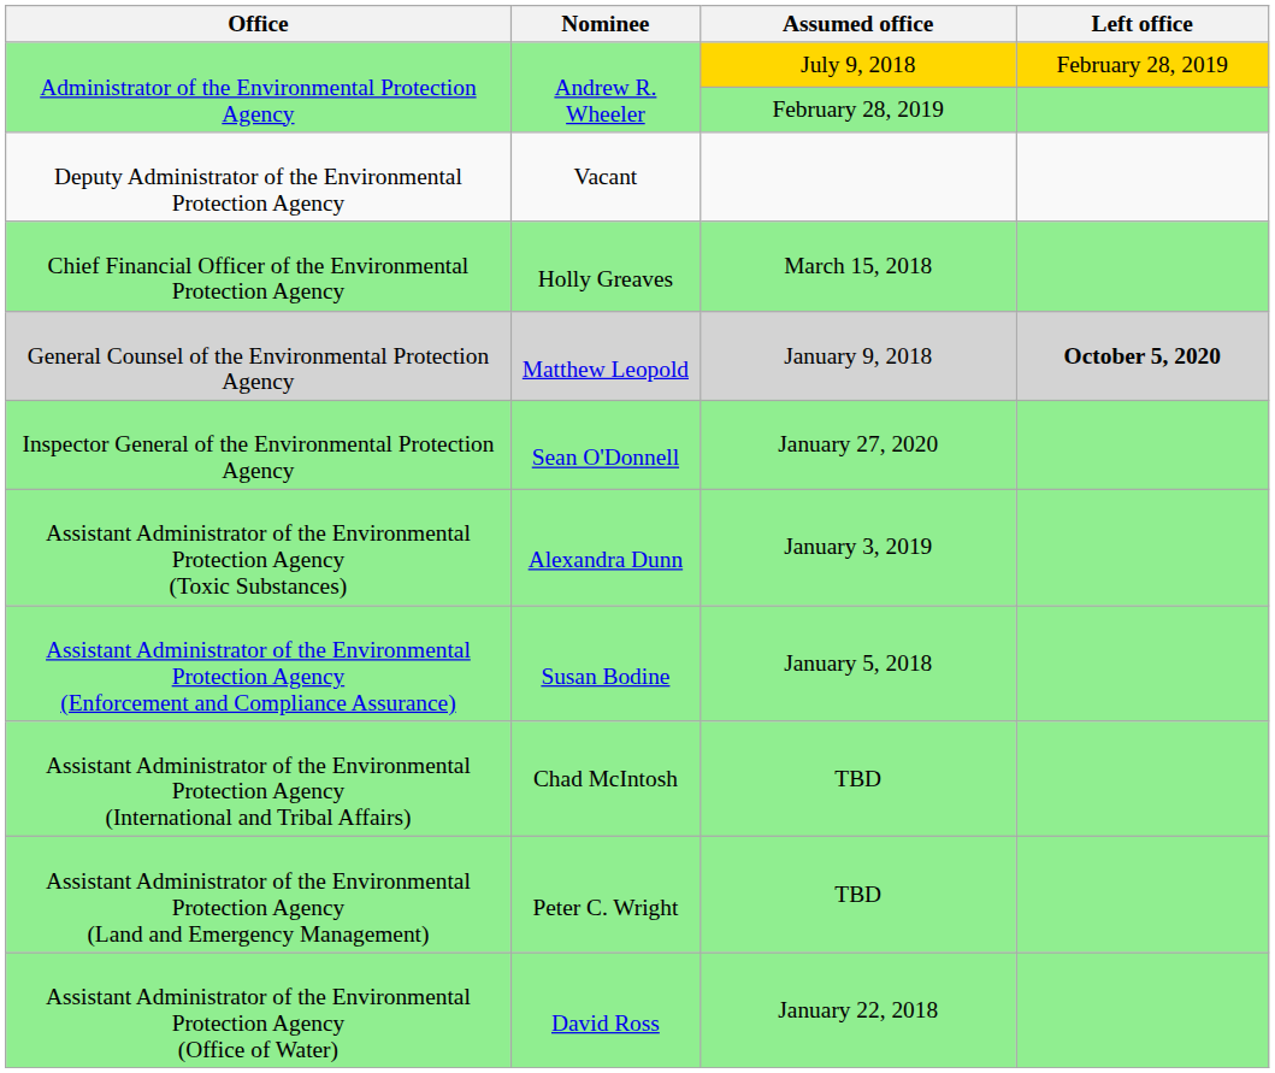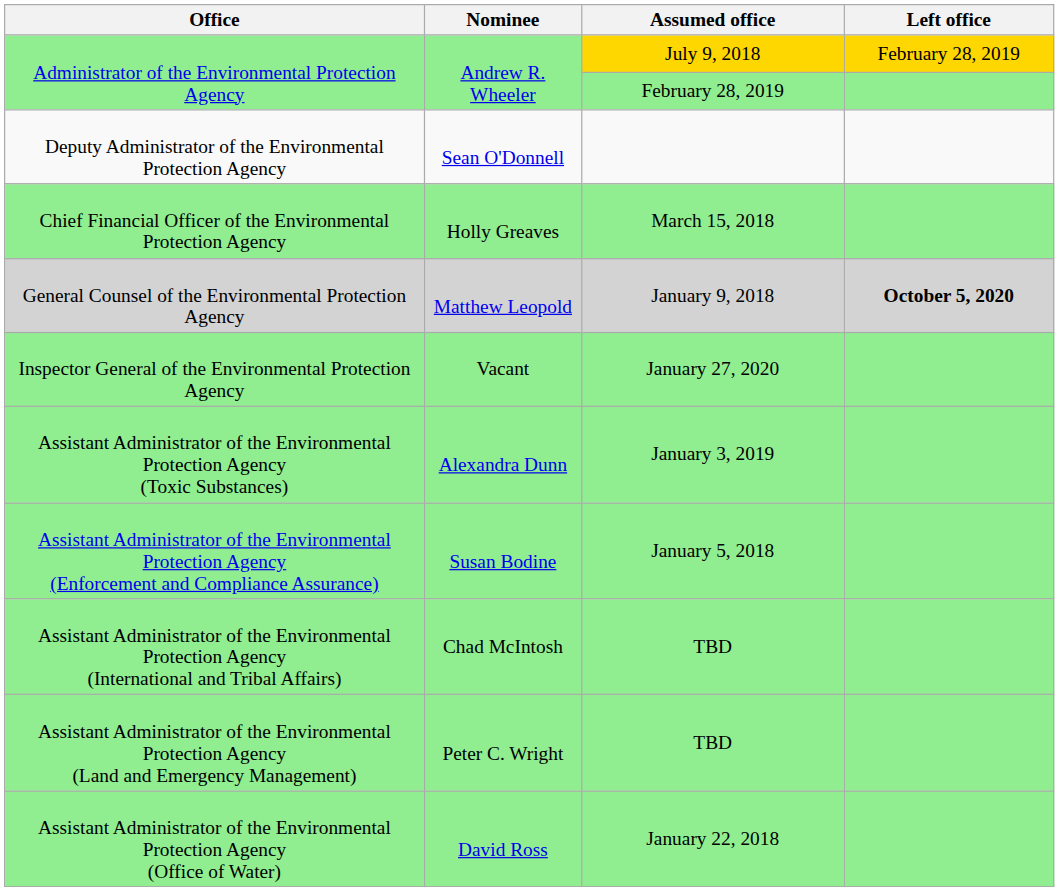 <table class="wikitable sortable" style="text-align:center">
 <tr>
 <th style="width:40%;">Office</th>
 <th style="width:15%;">Nominee</th>
 <th style="width:25%;" data-sort- type="date">Assumed office</th>
 <th style="width:20%;" data-sort- type="date">Left office</th>
 </tr>
 <tr>
 <td rowspan="2" style="background:lightgreen"><br><a href='#'>Administrator of the Environmental Protection Agency</a></td>
 <td rowspan="2" style="background:lightgreen"><br><a href='#'>Andrew R. Wheeler</a></td>
 <td style="background:gold">July 9, 2018<br></td>
 <td style="background:gold">February 28, 2019</td>
 </tr>
 <tr>
 <td style="background:lightgreen">February 28, 2019<br></td>
 <td style="background:lightgreen"></td>
 </tr>
 <tr>
 <td><br>Deputy Administrator of the Environmental Protection Agency</td>
-<td>Vacant</td>
+<td><br><a href='#'>Sean O'Donnell</a></td>
 <td></td>
 <td></td>
 </tr>
 <tr style="background:lightgreen;">
 <td><br>Chief Financial Officer of the Environmental Protection Agency</td>
 <td><br>Holly Greaves</td>
 <td>March 15, 2018<br></td>
 <td></td>
 </tr>
 <tr style="background:lightgray;">
 <td><br>General Counsel of the Environmental Protection Agency</td>
 <td><br><a href='#'>Matthew Leopold</a></td>
 <td>January 9, 2018<br></td>
 <td><strong>October 5, 2020</strong></td>
 </tr>
 <tr style="background:lightgreen;">
 <td><br>Inspector General of the Environmental Protection Agency</td>
-<td><br><a href='#'>Sean O'Donnell</a></td>
+<td>Vacant</td>
 <td>January 27, 2020<br></td>
 <td></td>
 </tr>
 <tr style="background:lightgreen;">
 <td><br>Assistant Administrator of the Environmental Protection Agency<br>(Toxic Substances)</td>
 <td><br><a href='#'>Alexandra Dunn</a></td>
 <td>January 3, 2019<br></td>
 <td></td>
 </tr>
 <tr style="background:lightgreen;">
 <td><br><a href='#'>Assistant Administrator of the Environmental Protection Agency<br>(Enforcement and Compliance Assurance)</a></td>
 <td><br><a href='#'>Susan Bodine</a></td>
 <td>January 5, 2018<br></td>
 <td></td>
 </tr>
 <tr style="background:lightgreen;">
 <td><br>Assistant Administrator of the Environmental Protection Agency<br>(International and Tribal Affairs)</td>
 <td>Chad McIntosh</td>
 <td>TBD<br></td>
 <td></td>
 </tr>
 <tr style="background:lightgreen;">
 <td><br>Assistant Administrator of the Environmental Protection Agency<br>(Land and Emergency Management)</td>
 <td><br>Peter C. Wright</td>
 <td>TBD<br></td>
 <td></td>
 </tr>
 <tr style="background:lightgreen;">
 <td><br>Assistant Administrator of the Environmental Protection Agency<br>(Office of Water)</td>
 <td><br><a href='#'>David Ross</a></td>
 <td>January 22, 2018<br></td>
 <td></td>
 </tr>
 </table>
